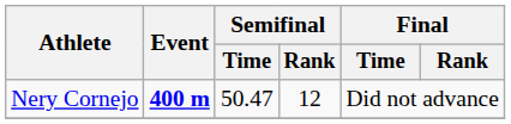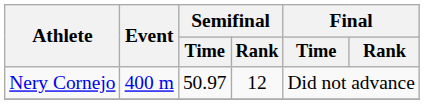 <table class=wikitable style=font-size:90%;text-align:center>
 <tr>
 <th rowspan=2>Athlete</th>
 <th rowspan=2>Event</th>
 <th colspan=2>Semifinal</th>
 <th colspan=2>Final</th>
 </tr>
 <tr style=font-size:95%>
 <th>Time</th>
 <th>Rank</th>
 <th>Time</th>
 <th>Rank</th>
 </tr>
 <tr>
 <td align=left><a href='#'>Nery Cornejo</a></td>
-<td align=left><strong><a href='#'>400 m</a></strong></td>
-<td>50.47</td>
+<td align=left><a href='#'>400 m</a></td>
+<td>50.97</td>
 <td>12</td>
 <td colspan="2">Did not advance</td>
 </tr>
 <tr>
 </tr>
 </table>
